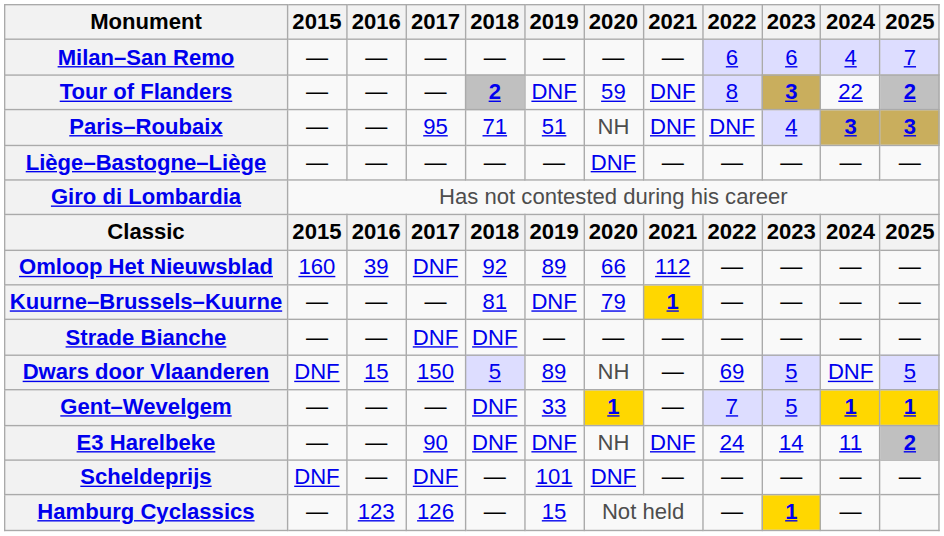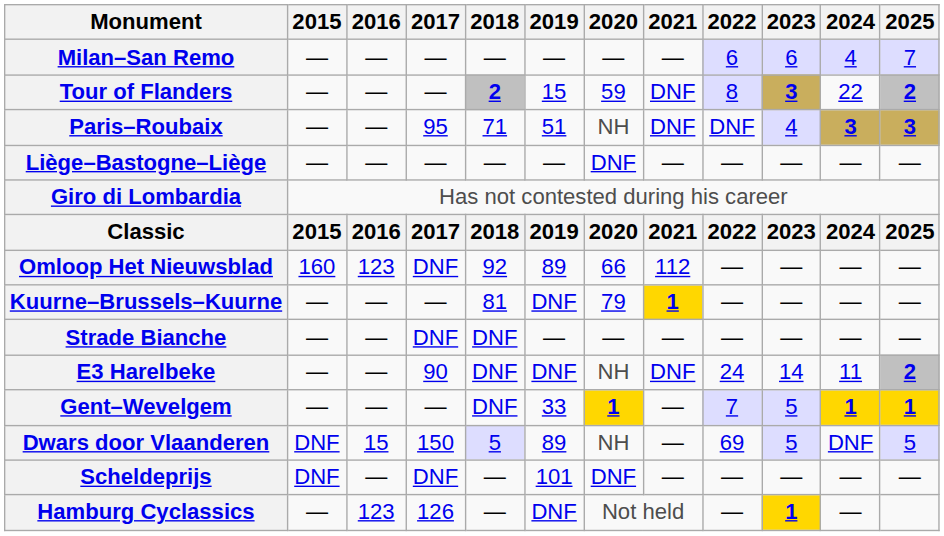 <table class="wikitable plainrowheaders">
 <tr>
 <th>Monument</th>
 <th scope="col">2015</th>
 <th scope="col">2016</th>
 <th scope="col">2017</th>
 <th scope="col">2018</th>
 <th scope="col">2019</th>
 <th scope="col">2020</th>
 <th scope="col">2021</th>
 <th scope="col">2022</th>
 <th scope="col">2023</th>
 <th scope="col">2024</th>
 <th scope="col">2025</th>
 </tr>
 <tr style="text-align:center;">
 <th scope="row"><a href='#'>Milan–San Remo</a></th>
 <td>—</td>
 <td>—</td>
 <td>—</td>
 <td>—</td>
 <td>—</td>
 <td>—</td>
 <td>—</td>
 <td style="background:#ddf;"><a href='#'>6</a></td>
 <td style="background:#ddf;"><a href='#'>6</a></td>
 <td style="background:#ddf;"><a href='#'>4</a></td>
 <td style="background:#ddf;"><a href='#'>7</a></td>
 </tr>
 <tr style="text-align:center;">
 <th scope="row"><a href='#'>Tour of Flanders</a></th>
 <td>—</td>
 <td>—</td>
 <td>—</td>
 <td style="background:silver;"><a href='#'><strong>2</strong></a></td>
-<td><a href='#'>DNF</a></td>
+<td><a href='#'>15</a></td>
 <td><a href='#'>59</a></td>
 <td><a href='#'>DNF</a></td>
 <td style="background:#ddf;"><a href='#'>8</a></td>
 <td style="background:#C9AE5D;"><a href='#'><strong>3</strong></a></td>
 <td><a href='#'>22</a></td>
 <td style="background:silver;"><a href='#'><strong>2</strong></a></td>
 </tr>
 <tr style="text-align:center;">
 <th scope="row"><a href='#'>Paris–Roubaix</a></th>
 <td>—</td>
 <td>—</td>
 <td><a href='#'>95</a></td>
 <td><a href='#'>71</a></td>
 <td><a href='#'>51</a></td>
 <td style="color:#4d4d4d;">NH</td>
 <td><a href='#'>DNF</a></td>
 <td><a href='#'>DNF</a></td>
 <td style="background:#ddf;"><a href='#'>4</a></td>
 <td style="background:#C9AE5D;"><a href='#'><strong>3</strong></a></td>
 <td style="background:#C9AE5D;"><a href='#'><strong>3</strong></a></td>
 </tr>
 <tr style="text-align:center;">
 <th scope="row"><a href='#'>Liège–Bastogne–Liège</a></th>
 <td>—</td>
 <td>—</td>
 <td>—</td>
 <td>—</td>
 <td>—</td>
 <td><a href='#'>DNF</a></td>
 <td>—</td>
 <td>—</td>
 <td>—</td>
 <td>—</td>
 <td>—</td>
 </tr>
 <tr style="text-align:center;">
 <th scope="row"><a href='#'>Giro di Lombardia</a></th>
 <td style="color:#4d4d4d;" colspan=11>Has not contested during his career</td>
 </tr>
 <tr>
 <th>Classic</th>
 <th scope="col">2015</th>
 <th scope="col">2016</th>
 <th scope="col">2017</th>
 <th scope="col">2018</th>
 <th scope="col">2019</th>
 <th scope="col">2020</th>
 <th scope="col">2021</th>
 <th scope="col">2022</th>
 <th scope="col">2023</th>
 <th scope="col">2024</th>
 <th scope="col">2025</th>
 </tr>
 <tr style="text-align:center;">
 <th scope="row"><a href='#'>Omloop Het Nieuwsblad</a></th>
 <td><a href='#'>160</a></td>
-<td><a href='#'>39</a></td>
+<td><a href='#'>123</a></td>
 <td><a href='#'>DNF</a></td>
 <td><a href='#'>92</a></td>
 <td><a href='#'>89</a></td>
 <td><a href='#'>66</a></td>
 <td><a href='#'>112</a></td>
 <td>—</td>
 <td>—</td>
 <td>—</td>
 <td>—</td>
 </tr>
 <tr style="text-align:center;">
 <th scope="row"><a href='#'>Kuurne–Brussels–Kuurne</a></th>
 <td>—</td>
 <td>—</td>
 <td>—</td>
 <td><a href='#'>81</a></td>
 <td><a href='#'>DNF</a></td>
 <td><a href='#'>79</a></td>
 <td style="background:gold;"><a href='#'><strong>1</strong></a></td>
 <td>—</td>
 <td>—</td>
 <td>—</td>
 <td>—</td>
 </tr>
 <tr style="text-align:center;">
 <th scope="row"><a href='#'>Strade Bianche</a></th>
 <td>—</td>
 <td>—</td>
 <td><a href='#'>DNF</a></td>
 <td><a href='#'>DNF</a></td>
 <td>—</td>
 <td>—</td>
 <td>—</td>
 <td>—</td>
 <td>—</td>
 <td>—</td>
 <td>—</td>
 </tr>
 <tr style="text-align:center;">
-<th scope="row"><a href='#'>Dwars door Vlaanderen</a></th>
+<th scope="row"><a href='#'>E3 Harelbeke</a></th>
+<td>—</td>
+<td>—</td>
+<td><a href='#'>90</a></td>
 <td><a href='#'>DNF</a></td>
-<td><a href='#'>15</a></td>
-<td><a href='#'>150</a></td>
-<td style="background:#ddf;"><a href='#'>5</a></td>
-<td><a href='#'>89</a></td>
+<td><a href='#'>DNF</a></td>
 <td style="color:#4d4d4d;">NH</td>
-<td>—</td>
-<td><a href='#'>69</a></td>
-<td style="background:#ddf;"><a href='#'>5</a></td>
 <td><a href='#'>DNF</a></td>
-<td style="background:#ddf;"><a href='#'>5</a></td>
+<td><a href='#'>24</a></td>
+<td><a href='#'>14</a></td>
+<td><a href='#'>11</a></td>
+<td style="background:silver;"><a href='#'><strong>2</strong></a></td>
 </tr>
 <tr style="text-align:center;">
 <th scope="row"><a href='#'>Gent–Wevelgem</a></th>
 <td>—</td>
 <td>—</td>
 <td>—</td>
 <td><a href='#'>DNF</a></td>
 <td><a href='#'>33</a></td>
 <td style="background:gold;"><a href='#'><strong>1</strong></a></td>
 <td>—</td>
 <td style="background:#ddf;"><a href='#'>7</a></td>
 <td style="background:#ddf;"><a href='#'>5</a></td>
 <td style="background:gold;"><a href='#'><strong>1</strong></a></td>
 <td style="background:gold;"><a href='#'><strong>1</strong></a></td>
 </tr>
 <tr style="text-align:center;">
-<th scope="row"><a href='#'>E3 Harelbeke</a></th>
+<th scope="row"><a href='#'>Dwars door Vlaanderen</a></th>
+<td><a href='#'>DNF</a></td>
+<td><a href='#'>15</a></td>
+<td><a href='#'>150</a></td>
+<td style="background:#ddf;"><a href='#'>5</a></td>
+<td><a href='#'>89</a></td>
+<td style="color:#4d4d4d;">NH</td>
 <td>—</td>
-<td>—</td>
-<td><a href='#'>90</a></td>
+<td><a href='#'>69</a></td>
+<td style="background:#ddf;"><a href='#'>5</a></td>
 <td><a href='#'>DNF</a></td>
-<td><a href='#'>DNF</a></td>
-<td style="color:#4d4d4d;">NH</td>
-<td><a href='#'>DNF</a></td>
-<td><a href='#'>24</a></td>
-<td><a href='#'>14</a></td>
-<td><a href='#'>11</a></td>
-<td style="background:silver;"><a href='#'><strong>2</strong></a></td>
+<td style="background:#ddf;"><a href='#'>5</a></td>
 </tr>
 <tr style="text-align:center;">
 <th scope="row"><a href='#'>Scheldeprijs</a></th>
 <td><a href='#'>DNF</a></td>
 <td>—</td>
 <td><a href='#'>DNF</a></td>
 <td>—</td>
 <td><a href='#'>101</a></td>
 <td><a href='#'>DNF</a></td>
 <td>—</td>
 <td>—</td>
 <td>—</td>
 <td>—</td>
 <td>—</td>
 </tr>
 <tr style="text-align:center;">
 <th scope="row"><a href='#'>Hamburg Cyclassics</a></th>
 <td>—</td>
 <td><a href='#'>123</a></td>
 <td><a href='#'>126</a></td>
 <td>—</td>
-<td><a href='#'>15</a></td>
+<td><a href='#'>DNF</a></td>
 <td style="color:#4d4d4d;" colspan=2>Not held</td>
 <td>—</td>
 <td style="background:gold;"><a href='#'><strong>1</strong></a></td>
 <td>—</td>
 <td></td>
 </tr>
 </table>
